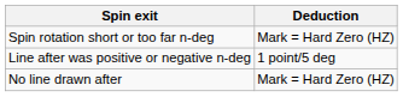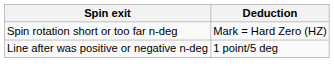 <table class="wikitable">
 <tr>
 <th>Spin exit</th>
 <th>Deduction</th>
 </tr>
 <tr>
 <td>Spin rotation short or too far n-deg</td>
 <td>Mark = Hard Zero (HZ)</td>
 </tr>
 <tr>
 <td>Line after was positive or negative n-deg</td>
 <td>1 point/5 deg</td>
 </tr>
-<tr>
-<td>No line drawn after</td>
-<td>Mark = Hard Zero (HZ)</td>
-</tr>
 </table>
